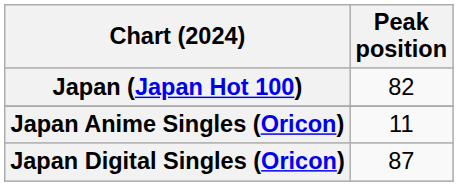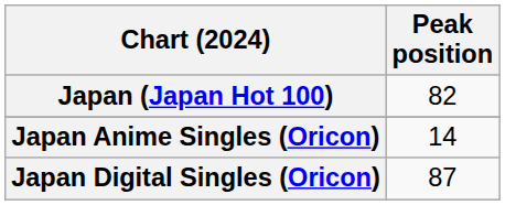 <table class="wikitable sortable plainrowheaders" style="text-align:center">
 <tr>
 <th scope="col">Chart (2024)</th>
 <th scope="col">Peak<br>position</th>
 </tr>
 <tr>
 <th scope="row">Japan (<a href='#'>Japan Hot 100</a>)</th>
 <td>82</td>
 </tr>
 <tr>
 </tr>
 <tr>
 <th scope="row">Japan Anime Singles (<a href='#'>Oricon</a>)</th>
-<td>11</td>
+<td>14</td>
 </tr>
 <tr>
 <th scope="row">Japan Digital Singles (<a href='#'>Oricon</a>)</th>
 <td>87</td>
 </tr>
 </table>
